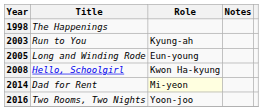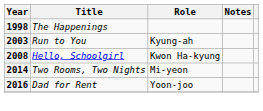 <table class="wikitable plainrowheaders sortable">
 <tr>
 <th scope="col">Year</th>
 <th scope="col">Title</th>
 <th scope="col">Role</th>
 <th scope="col" class="unsortable">Notes</th>
 <th scope="col" class="unsortable"></th>
 </tr>
 <tr>
 <th scope="row">1998</th>
 <td><em>The Happenings</em></td>
 <td></td>
 <td></td>
 <td></td>
 </tr>
 <tr>
 <th scope="row">2003</th>
 <td><em>Run to You</em></td>
 <td>Kyung-ah</td>
 <td></td>
 <td></td>
 </tr>
 <tr>
-<th scope="row">2005</th>
-<td><em>Long and Winding Rode</em></td>
-<td>Eun-young</td>
-<td></td>
-<td></td>
-</tr>
-<tr>
 <th scope="row">2008</th>
 <td><em><a href='#'>Hello, Schoolgirl</a></em></td>
 <td>Kwon Ha-kyung</td>
 <td></td>
 <td></td>
 </tr>
 <tr>
 <th scope="row">2014</th>
-<td><em>Dad for Rent</em></td>
-<td style="background: lightyellow;">Mi-yeon</td>
+<td><em>Two Rooms, Two Nights</em></td>
+<td>Mi-yeon</td>
 <td></td>
 <td></td>
 </tr>
 <tr>
 <th scope="row">2016</th>
-<td><em>Two Rooms, Two Nights</em></td>
+<td><em>Dad for Rent</em></td>
 <td>Yoon-joo</td>
 <td></td>
 <td></td>
 </tr>
 <tr>
 </tr>
 </table>
